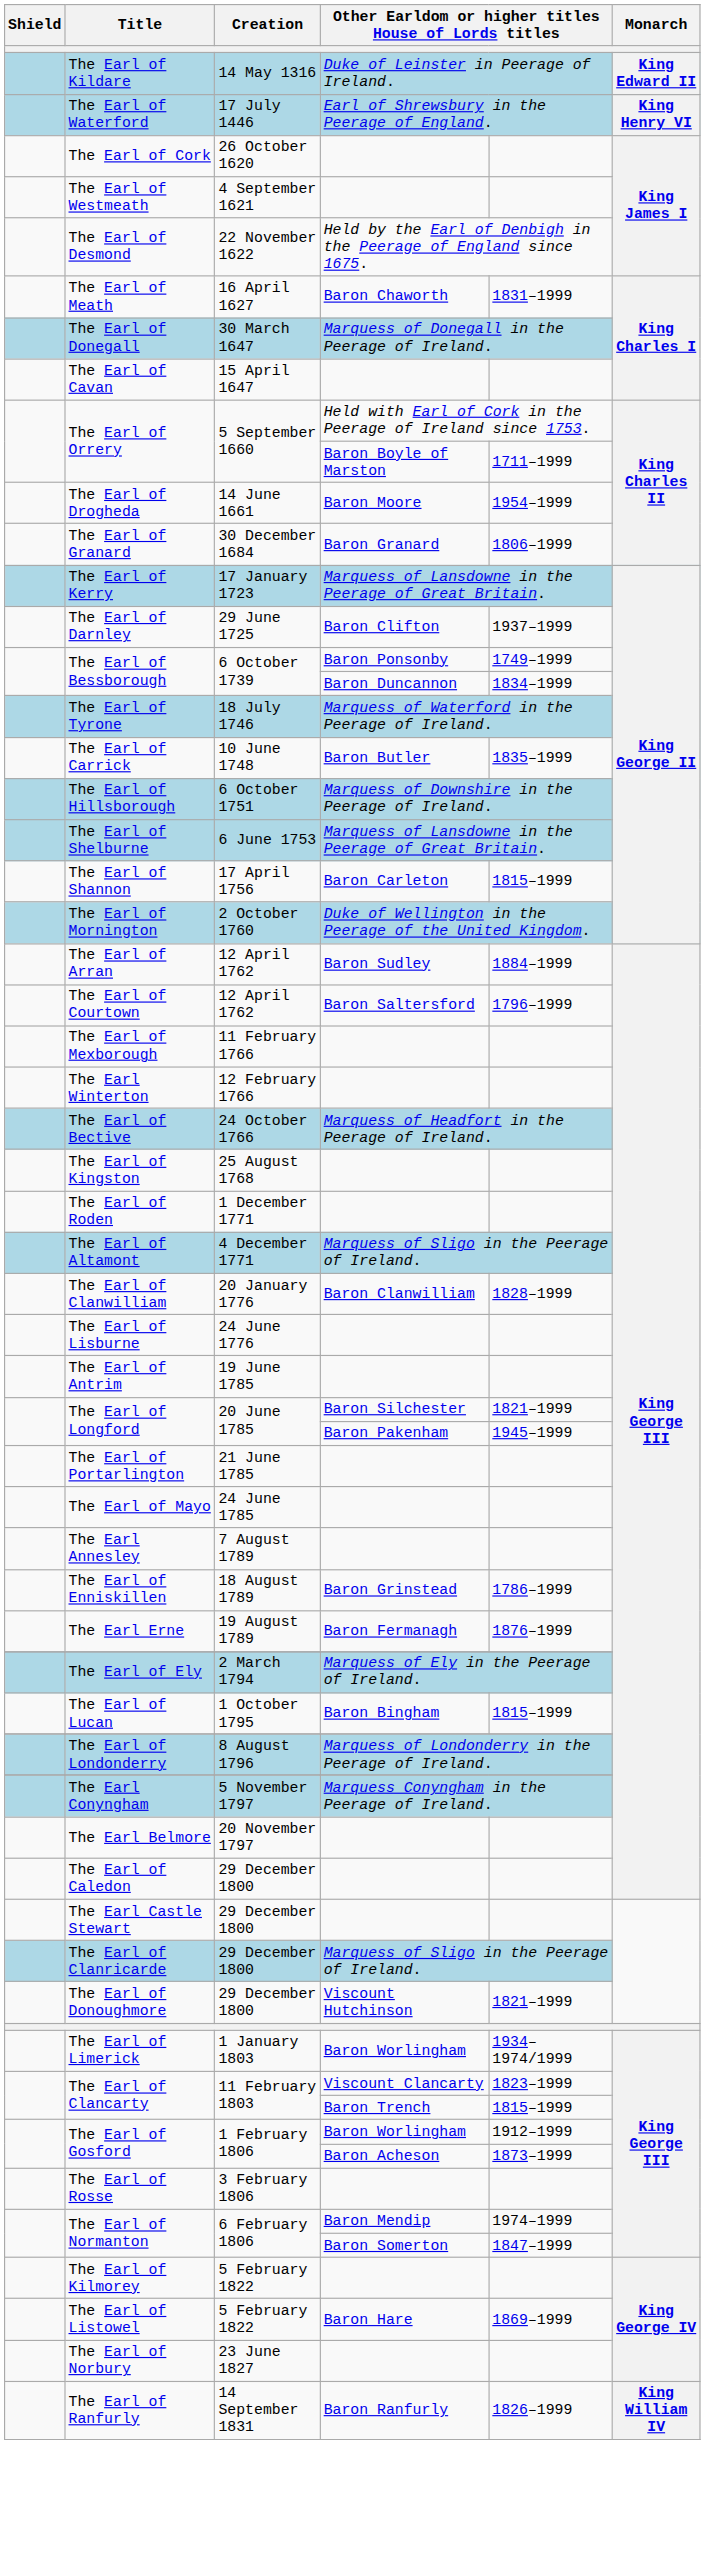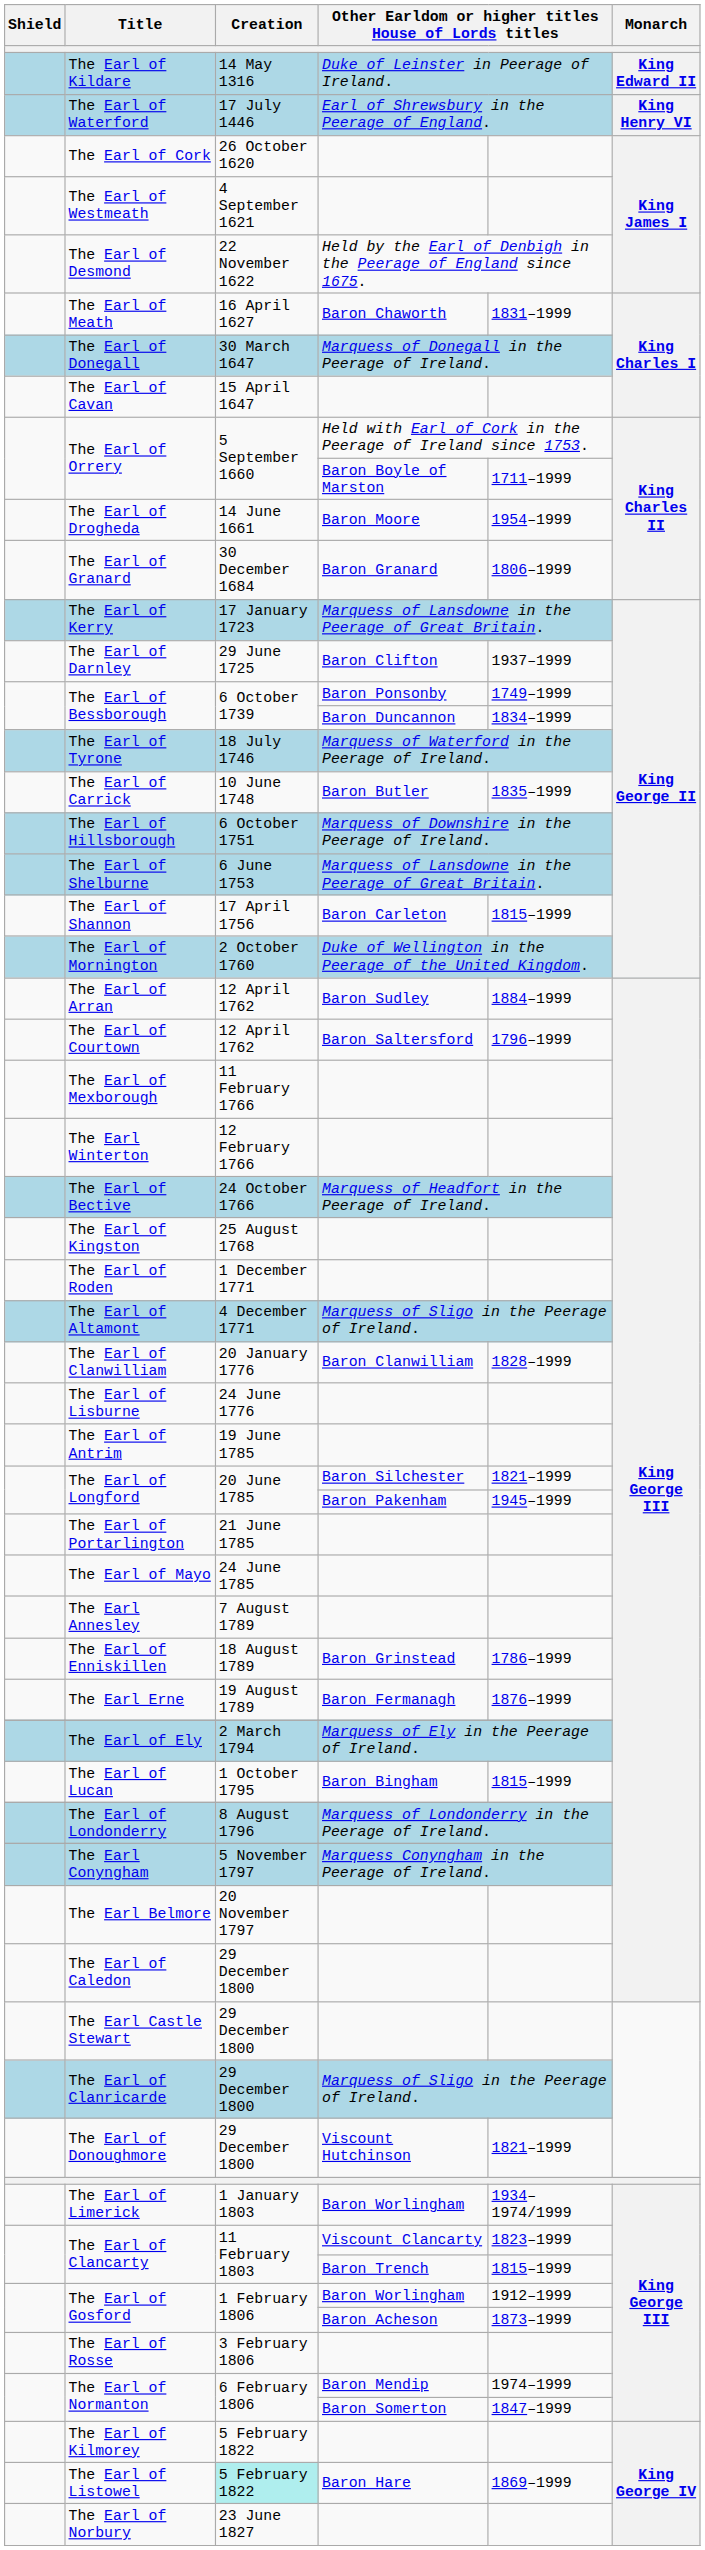 <table class="wikitable">
 <tr>
 <th>Shield</th>
 <th>Title</th>
 <th>Creation</th>
 <th colspan=2>Other Earldom or higher titles<br><a href='#'>House of Lords</a> titles</th>
 <th>Monarch</th>
 </tr>
 <tr>
 <th colspan=6></th>
 </tr>
 <tr style="background:#ADD8E6;">
 <td align=center><br></td>
 <td>The <a href='#'>Earl of Kildare</a></td>
 <td>14 May 1316</td>
 <td colspan=2><em><a href='#'>Duke of Leinster</a> in Peerage of Ireland</em>.</td>
 <th><a href='#'>King Edward II</a></th>
 </tr>
 <tr style="background:#ADD8E6;">
 <td align=center><br></td>
 <td>The <a href='#'>Earl of Waterford</a></td>
 <td>17 July 1446</td>
 <td colspan=2><em><a href='#'>Earl of Shrewsbury</a> in the <a href='#'>Peerage of England</a></em>.</td>
 <th><a href='#'>King Henry VI</a></th>
 </tr>
 <tr>
 <td align=center><br></td>
 <td>The <a href='#'>Earl of Cork</a></td>
 <td>26 October 1620</td>
 <td></td>
 <td></td>
 <th rowspan=3><a href='#'>King James I</a></th>
 </tr>
 <tr>
 <td align=center><br></td>
 <td>The <a href='#'>Earl of Westmeath</a></td>
 <td>4 September 1621</td>
 <td></td>
 <td></td>
 </tr>
 <tr>
 <td align=center><br></td>
 <td>The <a href='#'>Earl of Desmond</a></td>
 <td>22 November 1622</td>
 <td colspan=2><em>Held by the <a href='#'>Earl of Denbigh</a> in the  <a href='#'>Peerage of England</a> since <a href='#'>1675</a></em>.</td>
 </tr>
 <tr>
 <td align=center><br></td>
 <td>The <a href='#'>Earl of Meath</a></td>
 <td>16 April 1627</td>
 <td> <a href='#'>Baron Chaworth</a></td>
 <td><a href='#'>1831</a>–1999</td>
 <th rowspan=3><a href='#'>King Charles I</a></th>
 </tr>
 <tr style="background:#ADD8E6;">
 <td align=center><br></td>
 <td>The <a href='#'>Earl of Donegall</a></td>
 <td>30 March 1647</td>
 <td colspan=2><em><a href='#'>Marquess of Donegall</a> in the Peerage of Ireland</em>.</td>
 </tr>
 <tr>
 <td align=center><br></td>
 <td>The <a href='#'>Earl of Cavan</a></td>
 <td>15 April 1647</td>
 <td></td>
 <td></td>
 </tr>
 <tr>
 <td rowspan=2 align=center><br></td>
 <td rowspan=2>The <a href='#'>Earl of Orrery</a></td>
 <td rowspan=2>5 September 1660</td>
 <td colspan=2><em>Held with <a href='#'>Earl of Cork</a> in the Peerage of Ireland since <a href='#'>1753</a></em>.</td>
 <th rowspan=4><a href='#'>King Charles II</a></th>
 </tr>
 <tr>
 <td> <a href='#'>Baron Boyle of Marston</a></td>
 <td><a href='#'>1711</a>–1999</td>
 </tr>
 <tr>
 <td align=center><br></td>
 <td>The <a href='#'>Earl of Drogheda</a></td>
 <td>14 June 1661</td>
 <td> <a href='#'>Baron Moore</a></td>
 <td><a href='#'>1954</a>–1999</td>
 </tr>
 <tr>
 <td align=center><br></td>
 <td>The <a href='#'>Earl of Granard</a></td>
 <td>30 December 1684</td>
 <td> <a href='#'>Baron Granard</a></td>
 <td><a href='#'>1806</a>–1999</td>
 </tr>
 <tr style="background:#ADD8E6;">
 <td align=center><br></td>
 <td>The <a href='#'>Earl of Kerry</a></td>
 <td>17 January 1723</td>
 <td colspan=2><em><a href='#'>Marquess of Lansdowne</a> in the <a href='#'>Peerage of Great Britain</a></em>.</td>
 <th rowspan=10><a href='#'>King George II</a></th>
 </tr>
 <tr>
 <td align=center><br></td>
 <td>The <a href='#'>Earl of Darnley</a></td>
 <td>29 June 1725</td>
 <td> <a href='#'>Baron Clifton</a></td>
 <td>1937–1999</td>
 </tr>
 <tr>
 <td rowspan=2 align=center><br></td>
 <td rowspan=2>The <a href='#'>Earl of Bessborough</a></td>
 <td rowspan=2>6 October 1739</td>
 <td> <a href='#'>Baron Ponsonby</a></td>
 <td><a href='#'>1749</a>–1999</td>
 </tr>
 <tr>
 <td> <a href='#'>Baron Duncannon</a></td>
 <td><a href='#'>1834</a>–1999</td>
 </tr>
 <tr style="background:#ADD8E6;">
 <td align=center><br></td>
 <td>The <a href='#'>Earl of Tyrone</a></td>
 <td>18 July 1746</td>
 <td colspan=2><em><a href='#'>Marquess of Waterford</a> in the Peerage of Ireland</em>.</td>
 </tr>
 <tr>
 <td align=center><br></td>
 <td>The <a href='#'>Earl of Carrick</a></td>
 <td>10 June 1748</td>
 <td> <a href='#'>Baron Butler</a></td>
 <td><a href='#'>1835</a>–1999</td>
 </tr>
 <tr style="background:#ADD8E6;">
 <td align=center><br></td>
 <td>The <a href='#'>Earl of Hillsborough</a></td>
 <td>6  October 1751</td>
 <td colspan=2><em><a href='#'>Marquess of Downshire</a> in the Peerage of Ireland</em>.</td>
 </tr>
 <tr style="background:#ADD8E6;">
 <td align=center><br></td>
 <td>The <a href='#'>Earl of Shelburne</a></td>
 <td>6 June 1753</td>
 <td colspan=2><em><a href='#'>Marquess of Lansdowne</a> in the <a href='#'>Peerage of Great Britain</a></em>.</td>
 </tr>
 <tr>
 <td align=center><br></td>
 <td>The <a href='#'>Earl of Shannon</a></td>
 <td>17 April 1756</td>
 <td> <a href='#'>Baron Carleton</a></td>
 <td><a href='#'>1815</a>–1999</td>
 </tr>
 <tr style="background:#ADD8E6;">
 <td align=center><br></td>
 <td>The <a href='#'>Earl of Mornington</a></td>
 <td>2 October 1760</td>
 <td colspan=2><em><a href='#'>Duke of Wellington</a> in the <a href='#'>Peerage of the United Kingdom</a></em>.</td>
 </tr>
 <tr>
 <td align=center><br></td>
 <td>The <a href='#'>Earl of Arran</a></td>
 <td>12 April 1762</td>
 <td> <a href='#'>Baron Sudley</a></td>
 <td><a href='#'>1884</a>–1999</td>
 <th rowspan=27><a href='#'>King George III</a></th>
 </tr>
 <tr>
 <td align=center><br></td>
 <td>The <a href='#'>Earl of Courtown</a></td>
 <td>12 April 1762</td>
 <td> <a href='#'>Baron Saltersford</a></td>
 <td><a href='#'>1796</a>–1999</td>
 </tr>
 <tr>
 <td align=center><br></td>
 <td>The <a href='#'>Earl of Mexborough</a></td>
 <td>11 February 1766</td>
 <td></td>
 <td></td>
 </tr>
 <tr>
 <td align=center><br></td>
 <td>The <a href='#'>Earl Winterton</a></td>
 <td>12 February 1766</td>
 <td></td>
 <td></td>
 </tr>
 <tr style="background:#ADD8E6;">
 <td align=center><br></td>
 <td>The <a href='#'>Earl of Bective</a></td>
 <td>24 October 1766</td>
 <td colspan=2><em><a href='#'>Marquess of Headfort</a> in the Peerage of Ireland</em>.</td>
 </tr>
 <tr>
 <td align=center><br></td>
 <td>The <a href='#'>Earl of Kingston</a></td>
 <td>25 August 1768</td>
 <td></td>
 <td></td>
 </tr>
 <tr>
 <td align=center><br></td>
 <td>The <a href='#'>Earl of Roden</a></td>
 <td>1 December 1771</td>
 <td></td>
 <td></td>
 </tr>
 <tr style="background:#ADD8E6;">
 <td align=center><br></td>
 <td>The <a href='#'>Earl of Altamont</a></td>
 <td>4 December 1771</td>
 <td colspan=2><em><a href='#'>Marquess of Sligo</a> in the Peerage of Ireland</em>.</td>
 </tr>
 <tr>
 <td align=center><br></td>
 <td>The <a href='#'>Earl of Clanwilliam</a></td>
 <td>20 January 1776</td>
 <td> <a href='#'>Baron Clanwilliam</a></td>
 <td><a href='#'>1828</a>–1999</td>
 </tr>
 <tr>
 <td align=center><br></td>
 <td>The <a href='#'>Earl of Lisburne</a></td>
 <td>24 June 1776</td>
 <td></td>
 <td></td>
 </tr>
 <tr>
 <td align=center><br></td>
 <td>The <a href='#'>Earl of Antrim</a></td>
 <td>19 June 1785</td>
 <td></td>
 <td></td>
 </tr>
 <tr>
 <td rowspan=2 align=center><br></td>
 <td rowspan=2>The <a href='#'>Earl of Longford</a></td>
 <td rowspan=2>20 June 1785</td>
 <td> <a href='#'>Baron Silchester</a></td>
 <td><a href='#'>1821</a>–1999</td>
 </tr>
 <tr>
 <td> <a href='#'>Baron Pakenham</a></td>
 <td><a href='#'>1945</a>–1999</td>
 </tr>
 <tr>
 <td align=center><br></td>
 <td>The <a href='#'>Earl of Portarlington</a></td>
 <td>21 June 1785</td>
 <td></td>
 <td></td>
 </tr>
 <tr>
 <td align=center><br></td>
 <td>The <a href='#'>Earl of Mayo</a></td>
 <td>24 June 1785</td>
 <td></td>
 <td></td>
 </tr>
 <tr>
 <td align=center><br></td>
 <td>The <a href='#'>Earl Annesley</a></td>
 <td>7 August 1789</td>
 <td></td>
 <td></td>
 </tr>
 <tr>
 <td align=center><br></td>
 <td>The <a href='#'>Earl of Enniskillen</a></td>
 <td>18 August 1789</td>
 <td> <a href='#'>Baron Grinstead</a></td>
 <td><a href='#'>1786</a>–1999</td>
 </tr>
 <tr>
 <td align=center><br></td>
 <td>The <a href='#'>Earl Erne</a></td>
 <td>19 August 1789</td>
 <td> <a href='#'>Baron Fermanagh</a></td>
 <td><a href='#'>1876</a>–1999</td>
 </tr>
 <tr>
 </tr>
 <tr style="background:#ADD8E6;">
 <td align=center><br></td>
 <td>The <a href='#'>Earl of Ely</a></td>
 <td>2 March 1794</td>
 <td colspan=2><em><a href='#'>Marquess of Ely</a> in the Peerage of Ireland</em>.</td>
 </tr>
 <tr>
 <td align=center><br></td>
 <td>The <a href='#'>Earl of Lucan</a></td>
 <td>1 October 1795</td>
 <td> <a href='#'>Baron Bingham</a></td>
 <td><a href='#'>1815</a>–1999</td>
 </tr>
 <tr>
 </tr>
 <tr style="background:#ADD8E6;">
 <td align=center><br></td>
 <td>The <a href='#'>Earl of Londonderry</a></td>
 <td>8 August 1796</td>
 <td colspan=2><em><a href='#'>Marquess of Londonderry</a> in the Peerage of Ireland</em>.</td>
 </tr>
 <tr>
 </tr>
 <tr style="background:#ADD8E6;">
 <td align=center><br></td>
 <td>The <a href='#'>Earl Conyngham</a></td>
 <td>5 November 1797</td>
 <td colspan=2><em><a href='#'>Marquess Conyngham</a> in the Peerage of Ireland</em>.</td>
 </tr>
 <tr>
 <td align=center><br></td>
 <td>The <a href='#'>Earl Belmore</a></td>
 <td>20 November 1797</td>
 <td></td>
 <td></td>
 </tr>
 <tr>
 <td align=center><br></td>
 <td>The <a href='#'>Earl of Caledon</a></td>
 <td>29 December 1800</td>
 <td></td>
 <td></td>
 </tr>
 <tr>
 <td align=center><br></td>
 <td>The <a href='#'>Earl Castle Stewart</a></td>
 <td>29 December 1800</td>
 <td></td>
 <td></td>
 </tr>
 <tr style="background:#ADD8E6;">
 <td align=center><br></td>
 <td>The <a href='#'>Earl of Clanricarde</a></td>
 <td>29 December 1800</td>
 <td colspan=2><em><a href='#'>Marquess of Sligo</a> in the Peerage of Ireland</em>.</td>
 </tr>
 <tr>
 <td align=center><br></td>
 <td>The <a href='#'>Earl of Donoughmore</a></td>
 <td>29 December 1800</td>
 <td> <a href='#'>Viscount Hutchinson</a></td>
 <td><a href='#'>1821</a>–1999</td>
 </tr>
 <tr>
 <th colspan=6></th>
 </tr>
 <tr>
 <td align=center><br></td>
 <td>The <a href='#'>Earl of Limerick</a></td>
 <td>1 January 1803</td>
 <td> <a href='#'>Baron Worlingham</a></td>
 <td><a href='#'>1934</a>–1974/1999</td>
 <th rowspan=8><a href='#'>King George III</a></th>
 </tr>
 <tr>
 <td rowspan=2 align=center><br></td>
 <td rowspan=2>The <a href='#'>Earl of Clancarty</a></td>
 <td rowspan=2>11 February 1803</td>
 <td> <a href='#'>Viscount Clancarty</a></td>
 <td><a href='#'>1823</a>–1999</td>
 </tr>
 <tr>
 <td> <a href='#'>Baron Trench</a></td>
 <td><a href='#'>1815</a>–1999</td>
 </tr>
 <tr>
 <td rowspan=2 align=center><br></td>
 <td rowspan=2>The <a href='#'>Earl of Gosford</a></td>
 <td rowspan=2>1 February 1806</td>
 <td> <a href='#'>Baron Worlingham</a></td>
 <td>1912–1999</td>
 </tr>
 <tr>
 <td> <a href='#'>Baron Acheson</a></td>
 <td><a href='#'>1873</a>–1999</td>
 </tr>
 <tr>
 <td align=center><br></td>
 <td>The <a href='#'>Earl of Rosse</a></td>
 <td>3 February 1806</td>
 <td></td>
 </tr>
 <tr>
 <td rowspan=2 align=center><br></td>
 <td rowspan=2>The <a href='#'>Earl of Normanton</a></td>
 <td rowspan=2>6 February 1806</td>
 <td> <a href='#'>Baron Mendip</a></td>
 <td>1974–1999</td>
 </tr>
 <tr>
 <td> <a href='#'>Baron Somerton</a></td>
 <td><a href='#'>1847</a>–1999</td>
 </tr>
 <tr>
 <td align=center><br></td>
 <td>The <a href='#'>Earl of Kilmorey</a></td>
 <td>5 February 1822</td>
 <td></td>
 <td></td>
 <th rowspan=3><a href='#'>King George IV</a></th>
 </tr>
 <tr>
 <td align=center><br></td>
 <td>The <a href='#'>Earl of Listowel</a></td>
-<td>5 February 1822</td>
+<td style="background: paleturquoise;">5 February 1822</td>
 <td> <a href='#'>Baron Hare</a></td>
 <td><a href='#'>1869</a>–1999</td>
 </tr>
 <tr>
 <td align=center><br></td>
 <td>The <a href='#'>Earl of Norbury</a></td>
 <td>23 June 1827</td>
 <td></td>
 </tr>
 <tr>
-<td align=center><br></td>
-<td>The <a href='#'>Earl of Ranfurly</a></td>
-<td>14 September 1831</td>
-<td> <a href='#'>Baron Ranfurly</a></td>
-<td><a href='#'>1826</a>–1999</td>
-<th><a href='#'>King William IV</a></th>
-</tr>
-<tr>
 </tr>
 </table>
